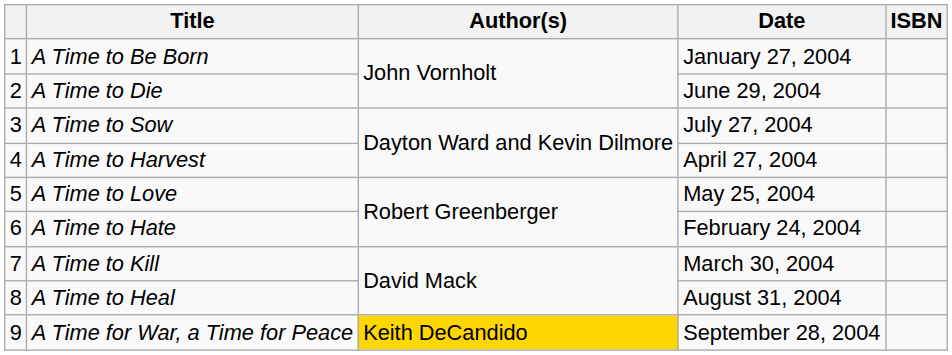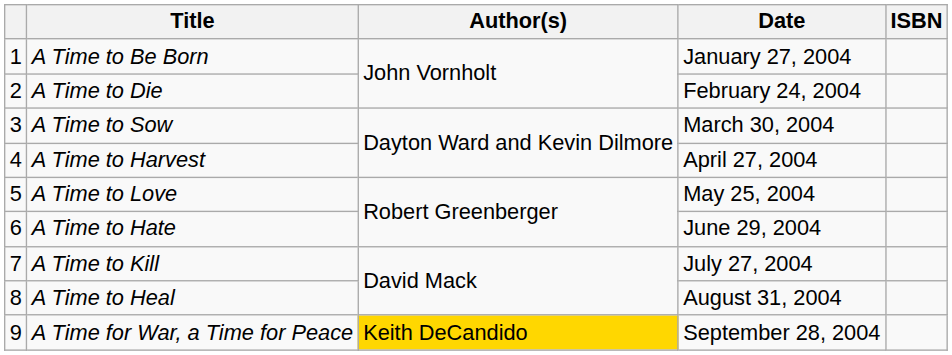 <table class="wikitable">
 <tr>
 <th></th>
 <th>Title</th>
 <th>Author(s)</th>
 <th>Date</th>
 <th>ISBN</th>
 </tr>
 <tr>
 <td>1</td>
 <td><em>A Time to Be Born</em></td>
 <td rowspan="2">John Vornholt</td>
 <td>January 27, 2004</td>
 <td></td>
 </tr>
 <tr>
 <td>2</td>
 <td><em>A Time to Die</em></td>
-<td>June 29, 2004</td>
+<td>February 24, 2004</td>
 <td></td>
 </tr>
 <tr>
 <td>3</td>
 <td><em>A Time to Sow</em></td>
 <td rowspan="2">Dayton Ward and Kevin Dilmore</td>
-<td>July 27, 2004</td>
+<td>March 30, 2004</td>
 <td></td>
 </tr>
 <tr>
 <td>4</td>
 <td><em>A Time to Harvest</em></td>
 <td>April 27, 2004</td>
 <td></td>
 </tr>
 <tr>
 <td>5</td>
 <td><em>A Time to Love</em></td>
 <td rowspan="2">Robert Greenberger</td>
 <td>May 25, 2004</td>
 <td></td>
 </tr>
 <tr>
 <td>6</td>
 <td><em>A Time to Hate</em></td>
-<td>February 24, 2004</td>
+<td>June 29, 2004</td>
 <td></td>
 </tr>
 <tr>
 <td>7</td>
 <td><em>A Time to Kill</em></td>
 <td rowspan="2">David Mack</td>
-<td>March 30, 2004</td>
+<td>July 27, 2004</td>
 <td></td>
 </tr>
 <tr>
 <td>8</td>
 <td><em>A Time to Heal</em></td>
 <td>August 31, 2004</td>
 <td></td>
 </tr>
 <tr>
 <td>9</td>
 <td><em>A Time for War, a Time for Peace</em></td>
 <td style="background: gold;">Keith DeCandido</td>
 <td>September 28, 2004</td>
 <td></td>
 </tr>
 </table>
